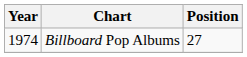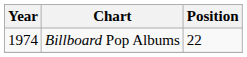 <table class="wikitable">
 <tr>
 <th>Year</th>
 <th>Chart</th>
 <th>Position</th>
 </tr>
 <tr>
 <td>1974</td>
 <td><em>Billboard</em> Pop Albums</td>
-<td>27</td>
+<td>22</td>
 </tr>
 <tr>
 </tr>
 </table>
